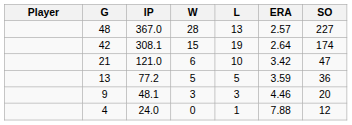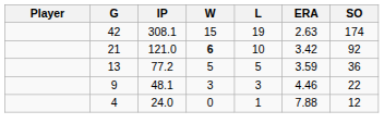 <table class="wikitable sortable">
 <tr>
 <th bgcolor="#DDDDFF" width="16%">Player</th>
 <th bgcolor="#DDDDFF" width="9%">G</th>
 <th bgcolor="#DDDDFF" width="9%">IP</th>
 <th bgcolor="#DDDDFF" width="9%">W</th>
 <th bgcolor="#DDDDFF" width="9%">L</th>
 <th bgcolor="#DDDDFF" width="9%">ERA</th>
 <th bgcolor="#DDDDFF" width="9%">SO</th>
 </tr>
 <tr align="center">
 <td></td>
-<td>48</td>
-<td>367.0</td>
-<td>28</td>
-<td>13</td>
-<td>2.57</td>
-<td>227</td>
-</tr>
-<tr align="center">
-<td></td>
 <td>42</td>
 <td>308.1</td>
 <td>15</td>
 <td>19</td>
-<td>2.64</td>
+<td>2.63</td>
 <td>174</td>
 </tr>
 <tr align="center">
 <td></td>
 <td>21</td>
 <td>121.0</td>
-<td>6</td>
+<td><strong>6</strong></td>
 <td>10</td>
 <td>3.42</td>
-<td>47</td>
+<td>92</td>
 </tr>
 <tr align="center">
 <td></td>
 <td>13</td>
 <td>77.2</td>
 <td>5</td>
 <td>5</td>
 <td>3.59</td>
 <td>36</td>
 </tr>
 <tr align="center">
 <td></td>
 <td>9</td>
 <td>48.1</td>
 <td>3</td>
 <td>3</td>
 <td>4.46</td>
-<td>20</td>
+<td>22</td>
 </tr>
 <tr align="center">
 <td></td>
 <td>4</td>
 <td>24.0</td>
 <td>0</td>
 <td>1</td>
 <td>7.88</td>
 <td>12</td>
 </tr>
 </table>
